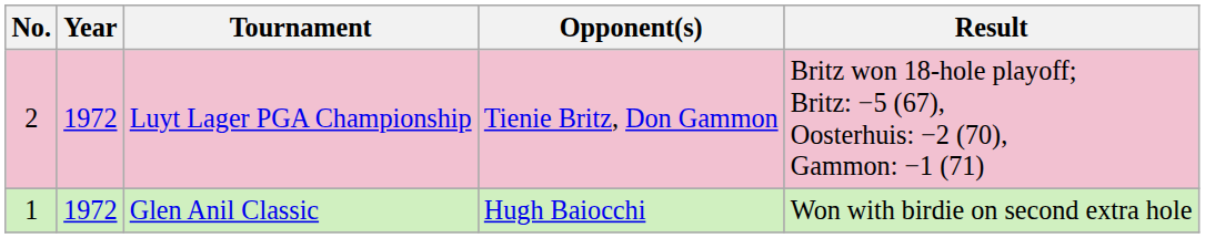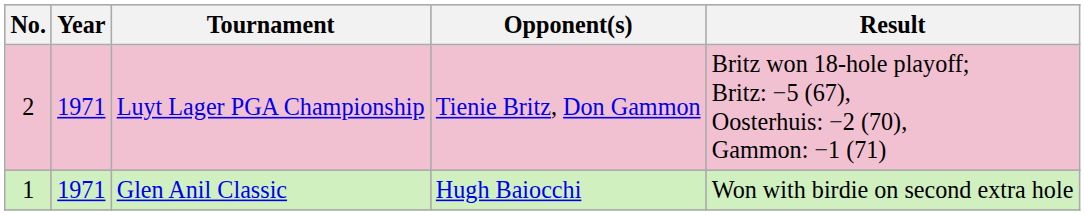 <table class="wikitable" style="font-size:95%;">
 <tr>
 <th>No.</th>
 <th>Year</th>
 <th>Tournament</th>
 <th>Opponent(s)</th>
 <th>Result</th>
 </tr>
 <tr style="background:#F2C1D1;">
 <td align=center>2</td>
-<td><a href='#'>1972</a></td>
+<td><a href='#'>1971</a></td>
 <td><a href='#'>Luyt Lager PGA Championship</a></td>
 <td> <a href='#'>Tienie Britz</a>,  <a href='#'>Don Gammon</a></td>
 <td>Britz won 18-hole playoff;<br>Britz: −5 (67),<br>Oosterhuis: −2 (70),<br>Gammon: −1 (71)</td>
 </tr>
 <tr style="background:#D0F0C0;">
 <td align=center>1</td>
-<td><a href='#'>1972</a></td>
+<td><a href='#'>1971</a></td>
 <td><a href='#'>Glen Anil Classic</a></td>
 <td> <a href='#'>Hugh Baiocchi</a></td>
 <td>Won with birdie on second extra hole</td>
 </tr>
 </table>
